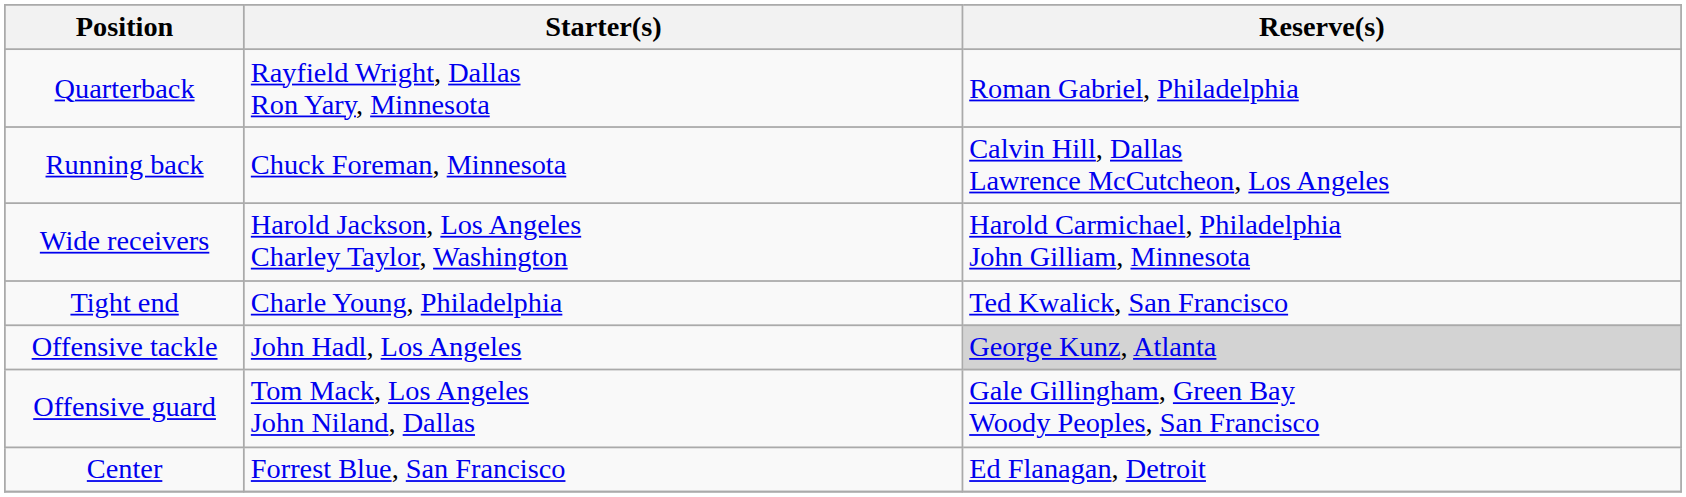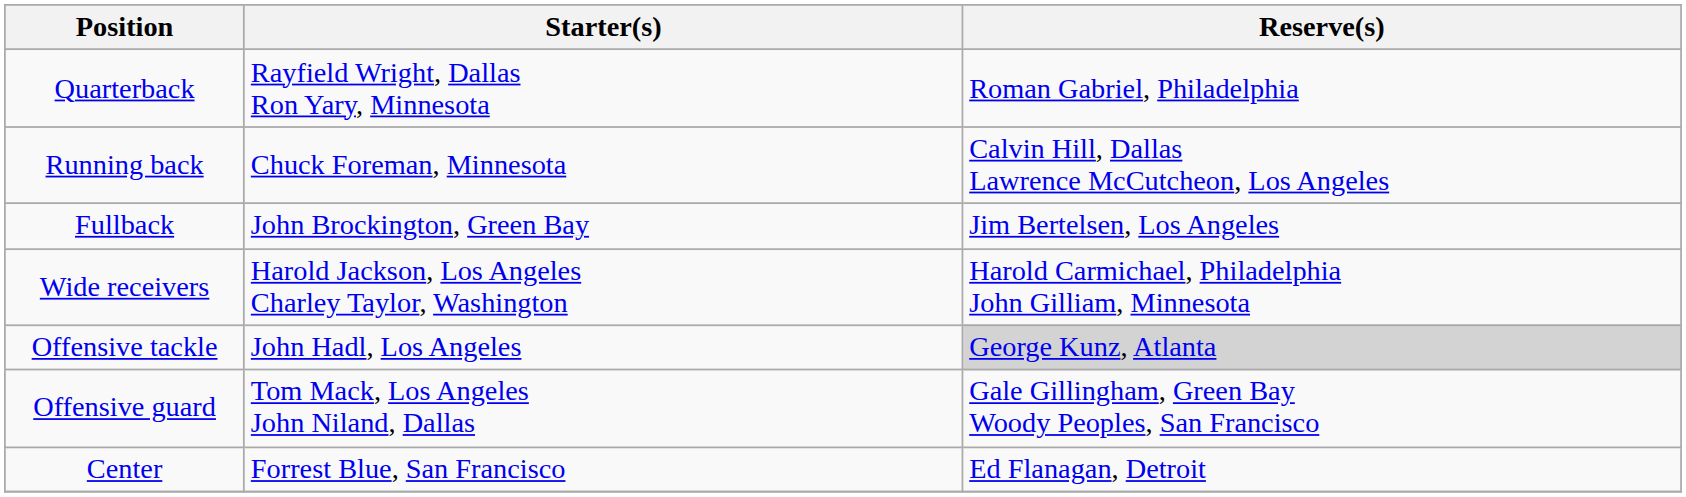 <table class="wikitable" width=75%>
 <tr>
 <th width=10%>Position</th>
 <th width=30%>Starter(s)</th>
 <th width=30%>Reserve(s)</th>
 </tr>
 <tr>
 <td align=center><a href='#'>Quarterback</a></td>
 <td> <a href='#'>Rayfield Wright</a>, <a href='#'>Dallas</a><br> <a href='#'>Ron Yary</a>, <a href='#'>Minnesota</a></td>
 <td> <a href='#'>Roman Gabriel</a>, <a href='#'>Philadelphia</a></td>
 </tr>
 <tr>
 <td align=center><a href='#'>Running back</a></td>
 <td> <a href='#'>Chuck Foreman</a>, <a href='#'>Minnesota</a></td>
 <td> <a href='#'>Calvin Hill</a>, <a href='#'>Dallas</a><br> <a href='#'>Lawrence McCutcheon</a>, <a href='#'>Los Angeles</a></td>
 </tr>
 <tr>
+<td align=center><a href='#'>Fullback</a></td>
+<td> <a href='#'>John Brockington</a>, <a href='#'>Green Bay</a></td>
+<td> <a href='#'>Jim Bertelsen</a>, <a href='#'>Los Angeles</a></td>
+</tr>
+<tr>
 <td align=center><a href='#'>Wide receivers</a></td>
 <td> <a href='#'>Harold Jackson</a>, <a href='#'>Los Angeles</a><br> <a href='#'>Charley Taylor</a>, <a href='#'>Washington</a></td>
 <td> <a href='#'>Harold Carmichael</a>, <a href='#'>Philadelphia</a><br> <a href='#'>John Gilliam</a>, <a href='#'>Minnesota</a></td>
-</tr>
-<tr>
-<td align=center><a href='#'>Tight end</a></td>
-<td> <a href='#'>Charle Young</a>, <a href='#'>Philadelphia</a></td>
-<td> <a href='#'>Ted Kwalick</a>, <a href='#'>San Francisco</a></td>
 </tr>
 <tr>
 <td align=center><a href='#'>Offensive tackle</a></td>
 <td> <a href='#'>John Hadl</a>, <a href='#'>Los Angeles</a></td>
 <td style="background: lightgrey;"> <a href='#'>George Kunz</a>, <a href='#'>Atlanta</a></td>
 </tr>
 <tr>
 <td align=center><a href='#'>Offensive guard</a></td>
 <td> <a href='#'>Tom Mack</a>, <a href='#'>Los Angeles</a><br> <a href='#'>John Niland</a>, <a href='#'>Dallas</a></td>
 <td> <a href='#'>Gale Gillingham</a>, <a href='#'>Green Bay</a><br> <a href='#'>Woody Peoples</a>, <a href='#'>San Francisco</a></td>
 </tr>
 <tr>
 <td align=center><a href='#'>Center</a></td>
 <td> <a href='#'>Forrest Blue</a>, <a href='#'>San Francisco</a></td>
 <td> <a href='#'>Ed Flanagan</a>, <a href='#'>Detroit</a></td>
 </tr>
 <tr>
 </tr>
 </table>
